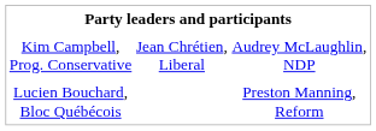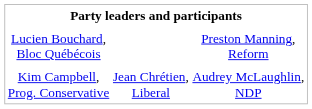 <table style="border: solid 1px #bbb; margin: 0 0 0 1.4em; float:right; font-size:90%; text-align:center">
 <tr>
 <th colspan="3">Party leaders and participants</th>
+</tr>
+<tr>
+<td></td>
+<td></td>
+<td></td>
+</tr>
+<tr>
+<td><a href='#'>Lucien Bouchard</a>, <br><a href='#'>Bloc Québécois</a></td>
+<td></td>
+<td><a href='#'>Preston Manning</a>, <br><a href='#'>Reform</a></td>
 </tr>
 <tr>
 <td></td>
 <td></td>
 <td></td>
 </tr>
 <tr>
 <td><a href='#'>Kim Campbell</a>,  <br><a href='#'>Prog. Conservative</a></td>
 <td><a href='#'>Jean Chrétien</a>, <br><a href='#'>Liberal</a></td>
 <td><a href='#'>Audrey McLaughlin</a>, <br> <a href='#'>NDP</a></td>
 </tr>
-<tr>
-<td></td>
-<td></td>
-<td></td>
-</tr>
-<tr>
-<td><a href='#'>Lucien Bouchard</a>, <br><a href='#'>Bloc Québécois</a></td>
-<td></td>
-<td><a href='#'>Preston Manning</a>, <br><a href='#'>Reform</a></td>
-</tr>
 </table>
